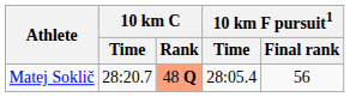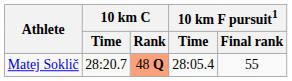 <table class="wikitable" border="1" style="font-size:90%">
 <tr>
 <th rowspan=2>Athlete</th>
 <th colspan=2>10 km C</th>
 <th colspan=2>10 km F pursuit<sup>1</sup></th>
 </tr>
 <tr>
 <th>Time</th>
 <th>Rank</th>
 <th>Time</th>
 <th>Final rank</th>
 </tr>
 <tr>
 <td><a href='#'>Matej Soklič</a></td>
 <td align=center>28:20.7</td>
 <td align=center style="background: lightsalmon;">48 <strong>Q</strong></td>
 <td align=center>28:05.4</td>
-<td align=center>56</td>
+<td align=center>55</td>
 </tr>
 </table>
